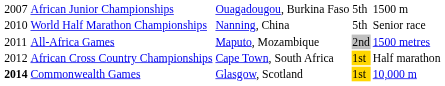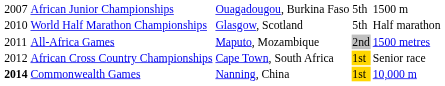 <table>
 <tr>
 <td>2007</td>
 <td><a href='#'>African Junior Championships</a></td>
 <td><a href='#'>Ouagadougou</a>, Burkina Faso</td>
 <td>5th</td>
 <td>1500 m</td>
 </tr>
 <tr>
 <td>2010</td>
 <td><a href='#'>World Half Marathon Championships</a></td>
-<td><a href='#'>Nanning</a>, China</td>
+<td><a href='#'>Glasgow</a>, Scotland</td>
 <td>5th</td>
-<td>Senior race</td>
+<td>Half marathon</td>
 </tr>
 <tr>
 <td>2011</td>
 <td><a href='#'>All-Africa Games</a></td>
 <td><a href='#'>Maputo</a>, Mozambique</td>
 <td bgcolor=silver>2nd</td>
 <td><a href='#'>1500 metres</a></td>
 </tr>
 <tr>
 <td>2012</td>
 <td><a href='#'>African Cross Country Championships</a></td>
 <td><a href='#'>Cape Town</a>, South Africa</td>
 <td bgcolor=gold>1st</td>
-<td>Half marathon</td>
+<td>Senior race</td>
 </tr>
 <tr>
 <td><strong>2014</strong></td>
 <td><a href='#'>Commonwealth Games</a></td>
-<td><a href='#'>Glasgow</a>, Scotland</td>
+<td><a href='#'>Nanning</a>, China</td>
 <td bgcolor=gold>1st</td>
 <td><a href='#'>10,000 m</a></td>
 </tr>
 </table>
